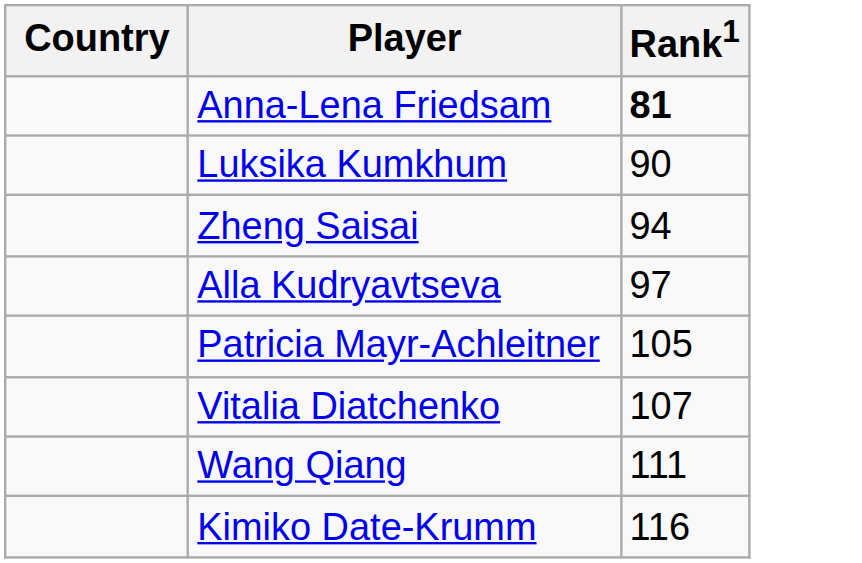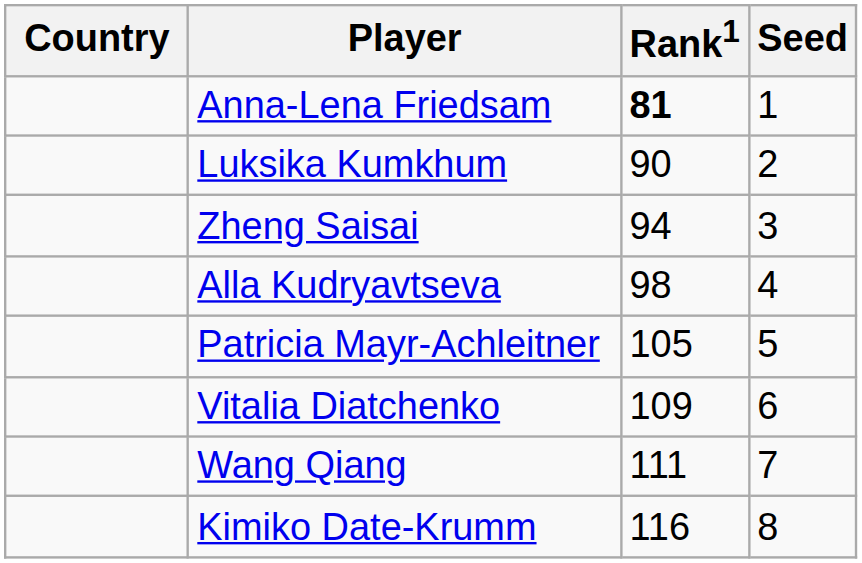 <table class="sortable wikitable">
 <tr>
 <th width="70">Country</th>
 <th width="175">Player</th>
 <th>Rank<sup>1</sup></th>
+<th>Seed</th>
 </tr>
 <tr>
 <td></td>
 <td><a href='#'>Anna-Lena Friedsam</a></td>
 <td><strong>81</strong></td>
+<td>1</td>
 </tr>
 <tr>
 <td></td>
 <td><a href='#'>Luksika Kumkhum</a></td>
 <td>90</td>
+<td>2</td>
 </tr>
 <tr>
 <td></td>
 <td><a href='#'>Zheng Saisai</a></td>
 <td>94</td>
+<td>3</td>
 </tr>
 <tr>
 <td></td>
 <td><a href='#'>Alla Kudryavtseva</a></td>
-<td>97</td>
+<td>98</td>
+<td>4</td>
 </tr>
 <tr>
 <td></td>
 <td><a href='#'>Patricia Mayr-Achleitner</a></td>
 <td>105</td>
+<td>5</td>
 </tr>
 <tr>
 <td></td>
 <td><a href='#'>Vitalia Diatchenko</a></td>
-<td>107</td>
+<td>109</td>
+<td>6</td>
 </tr>
 <tr>
 <td></td>
 <td><a href='#'>Wang Qiang</a></td>
 <td>111</td>
+<td>7</td>
 </tr>
 <tr>
 <td></td>
 <td><a href='#'>Kimiko Date-Krumm</a></td>
 <td>116</td>
+<td>8</td>
 </tr>
 </table>
